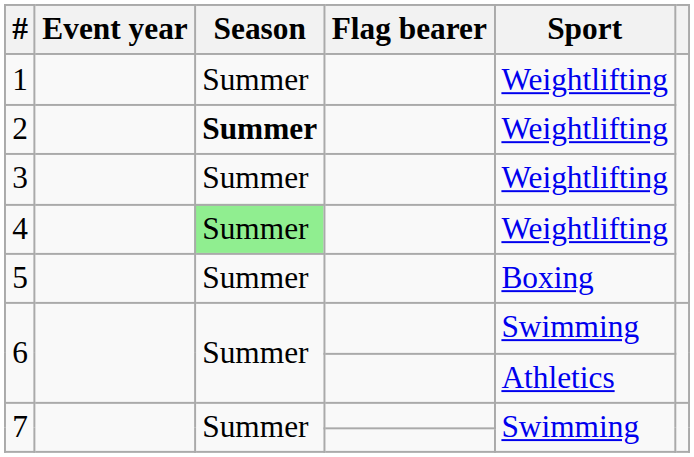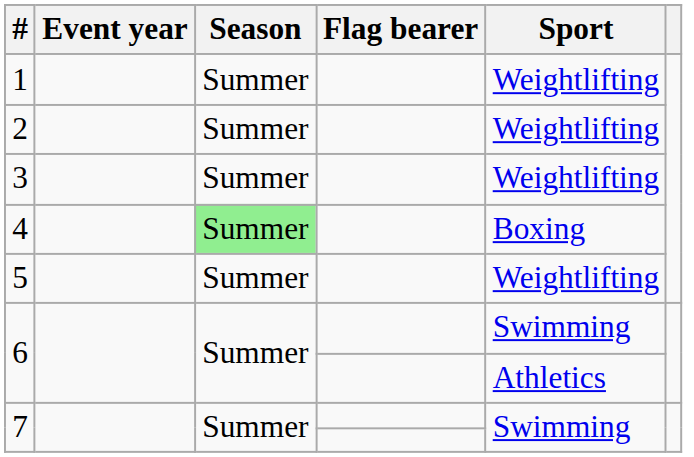 <table class="wikitable sortable">
 <tr>
 <th>#</th>
 <th>Event year</th>
 <th>Season</th>
 <th>Flag bearer</th>
 <th>Sport</th>
 <th></th>
 </tr>
 <tr>
 <td>1</td>
 <td></td>
 <td>Summer</td>
 <td></td>
 <td><a href='#'>Weightlifting</a></td>
 <td rowspan=5></td>
 </tr>
 <tr>
 <td>2</td>
 <td></td>
-<td><strong>Summer</strong></td>
+<td>Summer</td>
 <td></td>
 <td><a href='#'>Weightlifting</a></td>
 </tr>
 <tr>
 <td>3</td>
 <td></td>
 <td>Summer</td>
 <td></td>
 <td><a href='#'>Weightlifting</a></td>
 </tr>
 <tr>
 <td>4</td>
 <td></td>
 <td style="background: lightgreen;">Summer</td>
 <td></td>
-<td><a href='#'>Weightlifting</a></td>
+<td><a href='#'>Boxing</a></td>
 </tr>
 <tr>
 <td>5</td>
 <td></td>
 <td>Summer</td>
 <td></td>
-<td><a href='#'>Boxing</a></td>
+<td><a href='#'>Weightlifting</a></td>
 </tr>
 <tr>
 <td rowspan=2>6</td>
 <td rowspan=2></td>
 <td rowspan=2>Summer</td>
 <td></td>
 <td><a href='#'>Swimming</a></td>
 <td rowspan=2></td>
 </tr>
 <tr>
 <td></td>
 <td><a href='#'>Athletics</a></td>
 </tr>
 <tr>
 <td rowspan=2>7</td>
 <td rowspan=2></td>
 <td rowspan=2>Summer</td>
 <td></td>
 <td rowspan=2><a href='#'>Swimming</a></td>
 <td rowspan=2></td>
 </tr>
 <tr>
 <td></td>
 </tr>
 </table>
